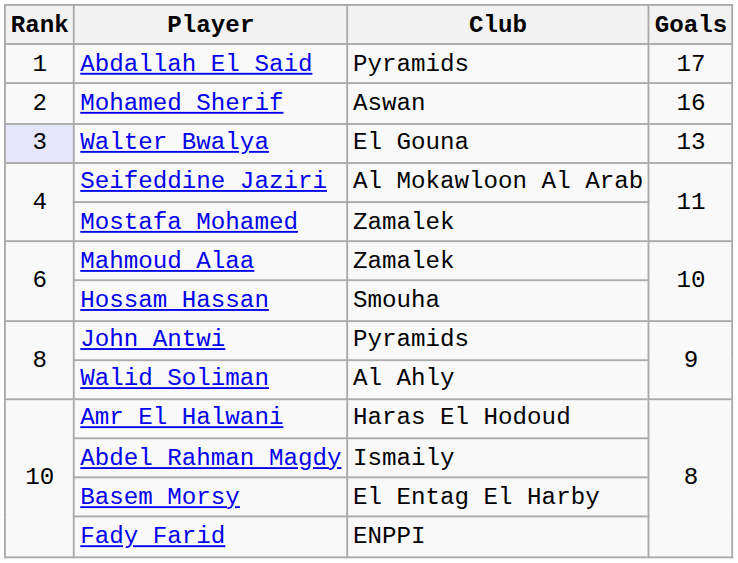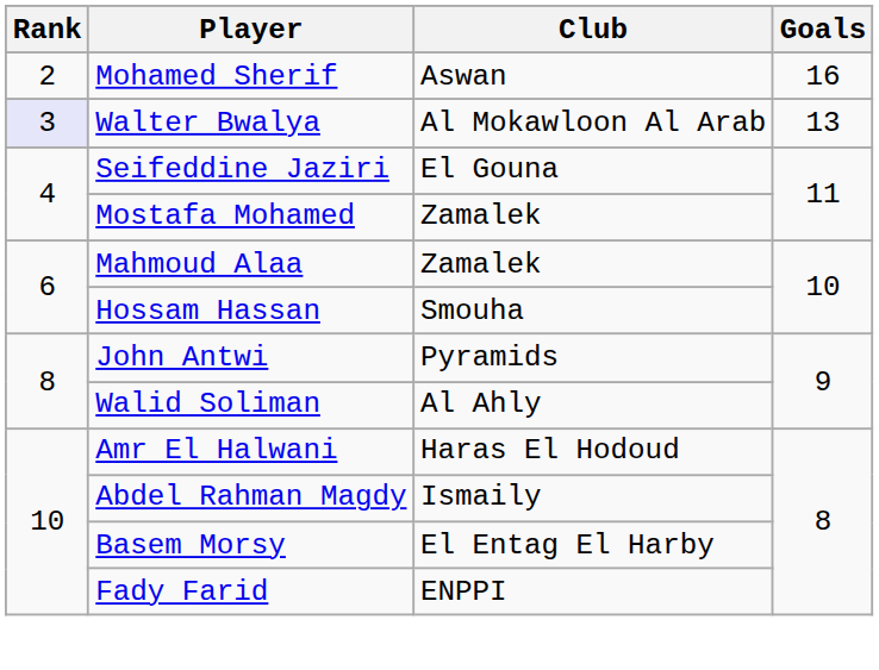 <table class=wikitable style="text-align:center">
 <tr>
 <th>Rank</th>
 <th>Player</th>
 <th>Club</th>
 <th>Goals</th>
-</tr>
-<tr>
-<td>1</td>
-<td align=left> <a href='#'>Abdallah El Said</a></td>
-<td align=left>Pyramids</td>
-<td>17</td>
 </tr>
 <tr>
 <td>2</td>
 <td align=left> <a href='#'>Mohamed Sherif</a></td>
 <td align=left>Aswan</td>
 <td>16</td>
 </tr>
 <tr>
 <td style="background: lavender;">3</td>
 <td align=left> <a href='#'>Walter Bwalya</a></td>
-<td align=left>El Gouna</td>
+<td align=left>Al Mokawloon Al Arab</td>
 <td>13</td>
 </tr>
 <tr>
 <td rowspan=2>4</td>
 <td align=left> <a href='#'>Seifeddine Jaziri</a></td>
-<td align=left>Al Mokawloon Al Arab</td>
+<td align=left>El Gouna</td>
 <td rowspan=2>11</td>
 </tr>
 <tr>
 <td align=left> <a href='#'>Mostafa Mohamed</a></td>
 <td align=left>Zamalek</td>
 </tr>
 <tr>
 <td rowspan=2>6</td>
 <td align=left> <a href='#'>Mahmoud Alaa</a></td>
 <td align=left>Zamalek</td>
 <td rowspan=2>10</td>
 </tr>
 <tr>
 <td align=left> <a href='#'>Hossam Hassan</a></td>
 <td align=left>Smouha</td>
 </tr>
 <tr>
 <td rowspan=2>8</td>
 <td align=left> <a href='#'>John Antwi</a></td>
 <td align=left>Pyramids</td>
 <td rowspan=2>9</td>
 </tr>
 <tr>
 <td align=left> <a href='#'>Walid Soliman</a></td>
 <td align=left>Al Ahly</td>
 </tr>
 <tr>
 <td rowspan=4>10</td>
 <td align=left> <a href='#'>Amr El Halwani</a></td>
 <td align=left>Haras El Hodoud</td>
 <td rowspan=4>8</td>
 </tr>
 <tr>
 <td align=left> <a href='#'>Abdel Rahman Magdy</a></td>
 <td align=left>Ismaily</td>
 </tr>
 <tr>
 <td align=left> <a href='#'>Basem Morsy</a></td>
 <td align=left>El Entag El Harby</td>
 </tr>
 <tr>
 <td align=left> <a href='#'>Fady Farid</a></td>
 <td align=left>ENPPI</td>
 </tr>
 </table>
